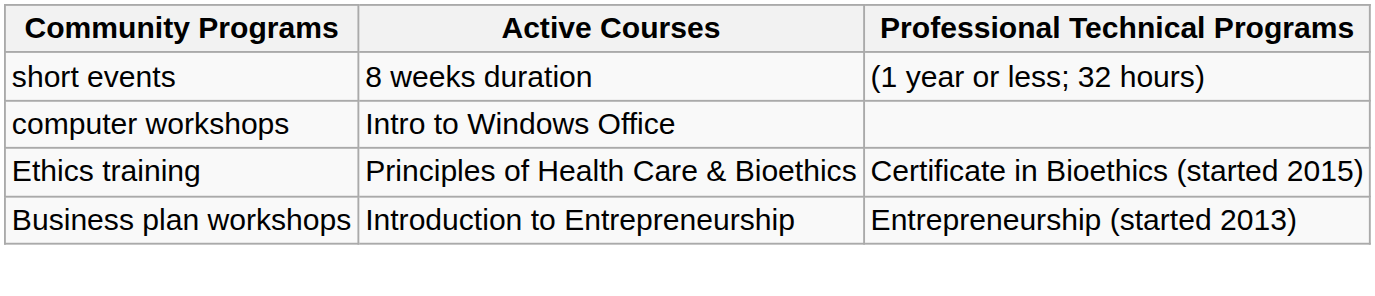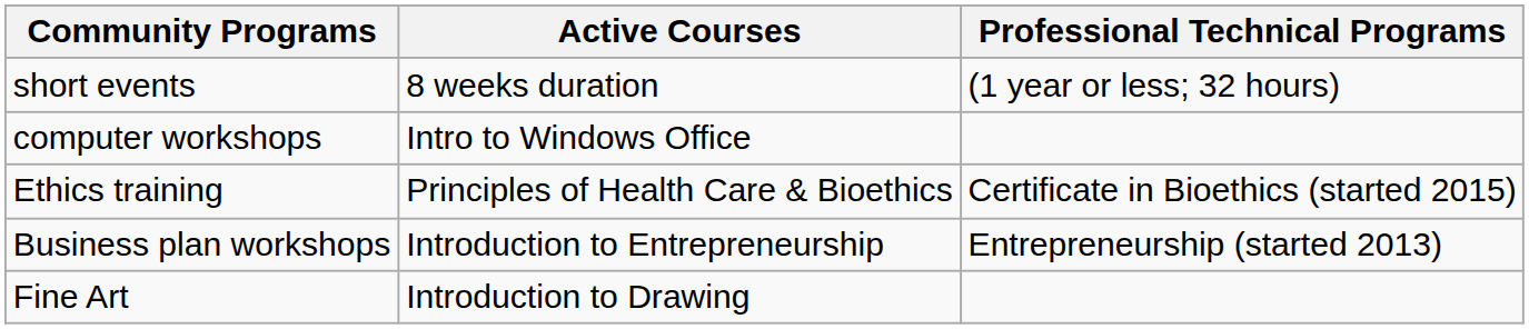 <table class="wikitable">
 <tr>
 <th>Community Programs</th>
 <th>Active Courses</th>
 <th>Professional Technical Programs</th>
 </tr>
 <tr>
 <td>short events</td>
 <td>8 weeks duration</td>
 <td>(1 year or less; 32 hours)</td>
 </tr>
 <tr>
 <td>computer workshops</td>
 <td>Intro to Windows Office</td>
 <td></td>
 </tr>
 <tr>
 <td>Ethics training</td>
 <td>Principles of Health Care & Bioethics</td>
 <td>Certificate in Bioethics (started 2015)</td>
 </tr>
 <tr>
 <td>Business plan workshops</td>
 <td>Introduction to Entrepreneurship</td>
 <td>Entrepreneurship (started 2013)</td>
 </tr>
+<tr>
+<td>Fine Art</td>
+<td>Introduction to Drawing</td>
+<td></td>
+</tr>
 </table>
